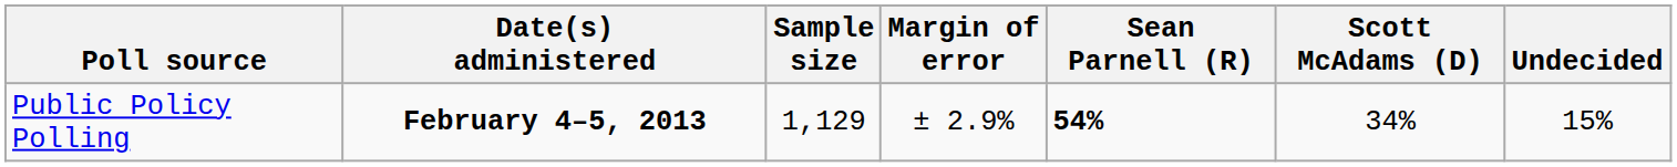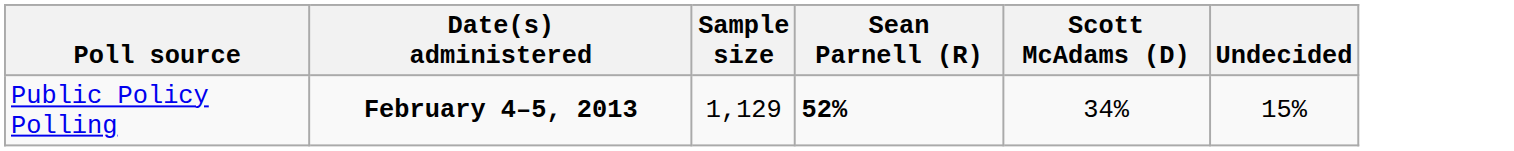 <table class="wikitable">
 <tr valign= bottom>
 <th style="width:150px;">Poll source</th>
 <th style="width:190px;">Date(s)<br>administered</th>
 <th class=small>Sample<br>size</th>
-<th>Margin of<br>error</th>
 <th style="width:100px;">Sean<br>Parnell (R)</th>
 <th style="width:100px;">Scott<br>McAdams (D)</th>
 <th style="width:40px;">Undecided</th>
 </tr>
 <tr>
 <td><a href='#'>Public Policy Polling</a></td>
 <td align=center><strong>February 4–5, 2013</strong></td>
 <td align=center>1,129</td>
-<td align=center>± 2.9%</td>
-<td><strong>54%</strong></td>
+<td><strong>52%</strong></td>
 <td align=center>34%</td>
 <td align=center>15%</td>
 </tr>
 </table>
